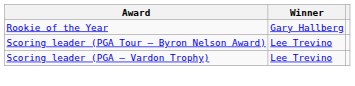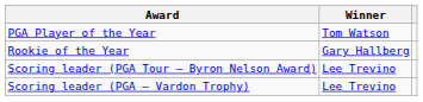 <table class="wikitable">
 <tr>
 <th>Award</th>
 <th>Winner</th>
 <th></th>
+</tr>
+<tr>
+<td><a href='#'>PGA Player of the Year</a></td>
+<td> <a href='#'>Tom Watson</a></td>
+<td></td>
 </tr>
 <tr>
 <td><a href='#'>Rookie of the Year</a></td>
 <td> <a href='#'>Gary Hallberg</a></td>
 <td></td>
 </tr>
 <tr>
 <td><a href='#'>Scoring leader (PGA Tour – Byron Nelson Award)</a></td>
 <td> <a href='#'>Lee Trevino</a></td>
 <td></td>
 </tr>
 <tr>
 <td><a href='#'>Scoring leader (PGA – Vardon Trophy)</a></td>
 <td> <a href='#'>Lee Trevino</a></td>
 <td></td>
 </tr>
 </table>
